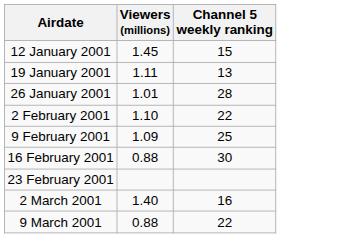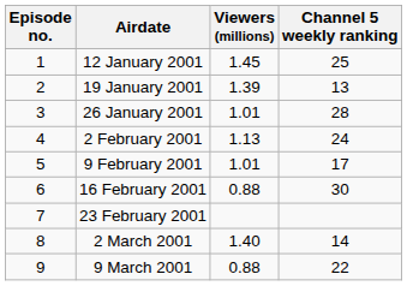 <table class="wikitable" style="text-align:center;">
 <tr>
+<th>Episode<br>no.</th>
 <th>Airdate</th>
 <th>Viewers<br><small>(millions)</small></th>
 <th>Channel 5<br>weekly ranking</th>
 </tr>
 <tr>
+<td>1</td>
 <td>12 January 2001</td>
 <td>1.45</td>
-<td>15</td>
+<td>25</td>
 </tr>
 <tr>
+<td>2</td>
 <td>19 January 2001</td>
-<td>1.11</td>
+<td>1.39</td>
 <td>13</td>
 </tr>
 <tr>
+<td>3</td>
 <td>26 January 2001</td>
 <td>1.01</td>
 <td>28</td>
 </tr>
 <tr>
+<td>4</td>
 <td>2 February 2001</td>
-<td>1.10</td>
-<td>22</td>
+<td>1.13</td>
+<td>24</td>
 </tr>
 <tr>
+<td>5</td>
 <td>9 February 2001</td>
-<td>1.09</td>
-<td>25</td>
+<td>1.01</td>
+<td>17</td>
 </tr>
 <tr>
+<td>6</td>
 <td>16 February 2001</td>
 <td>0.88</td>
 <td>30</td>
 </tr>
 <tr>
+<td>7</td>
 <td>23 February 2001</td>
 <td></td>
 <td></td>
 </tr>
 <tr>
+<td>8</td>
 <td>2 March 2001</td>
 <td>1.40</td>
-<td>16</td>
+<td>14</td>
 </tr>
 <tr>
+<td>9</td>
 <td>9 March 2001</td>
 <td>0.88</td>
 <td>22</td>
 </tr>
 </table>
